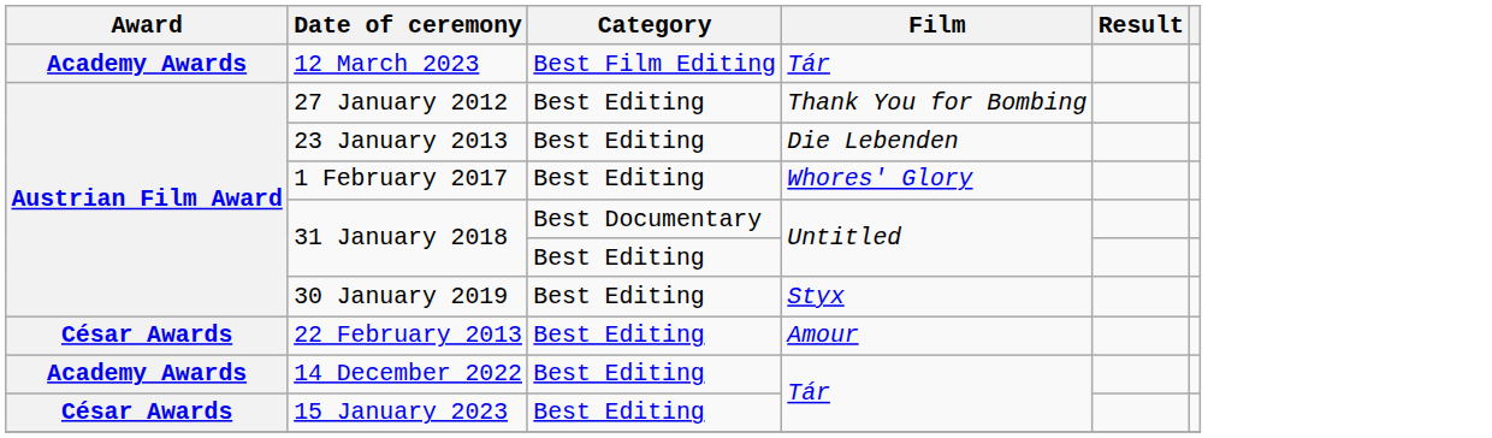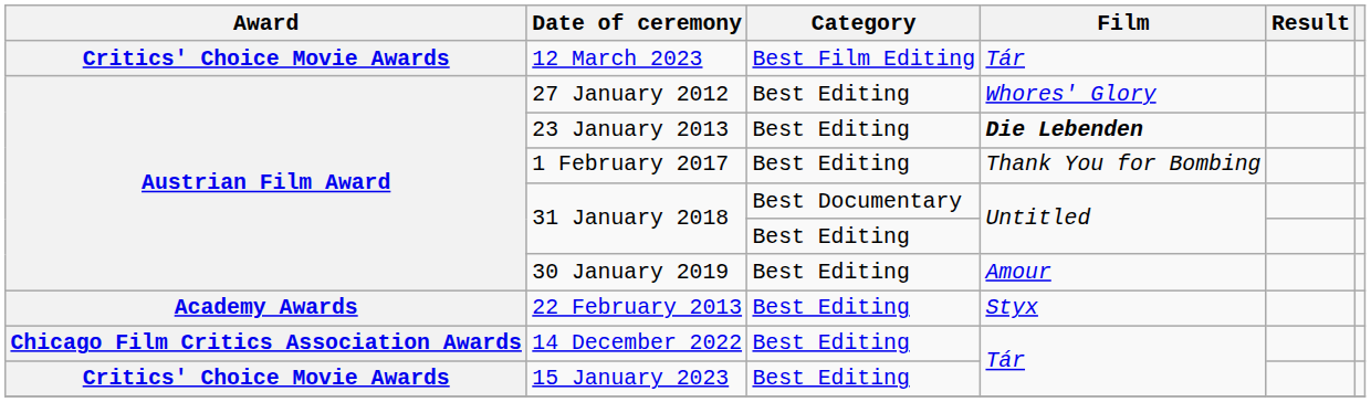 <table class="wikitable sortable plainrowheaders">
 <tr>
 <th scope="col">Award</th>
 <th scope="col">Date of ceremony</th>
 <th scope="col">Category</th>
 <th scope="col">Film</th>
 <th scope="col">Result</th>
 <th scope="col" class="unsortable"></th>
 </tr>
 <tr>
-<th scope="row"><a href='#'>Academy Awards</a></th>
+<th scope="row"><a href='#'>Critics' Choice Movie Awards</a></th>
 <td><a href='#'>12 March 2023</a></td>
 <td><a href='#'>Best Film Editing</a></td>
 <td><em><a href='#'>Tár</a></em></td>
 <td></td>
 <td align="center"></td>
 </tr>
 <tr>
 <th rowspan="6" scope="row"><a href='#'>Austrian Film Award</a></th>
 <td>27 January 2012</td>
 <td>Best Editing</td>
-<td><em>Thank You for Bombing</em></td>
+<td><em><a href='#'>Whores' Glory</a></em></td>
 <td></td>
 <td align="center"></td>
 </tr>
 <tr>
 <td>23 January 2013</td>
 <td>Best Editing</td>
-<td><em>Die Lebenden</em></td>
+<td><strong><em>Die Lebenden</em></strong></td>
 <td></td>
 <td></td>
 </tr>
 <tr>
 <td>1 February 2017</td>
 <td>Best Editing</td>
-<td><em><a href='#'>Whores' Glory</a></em></td>
+<td><em>Thank You for Bombing</em></td>
 <td></td>
 <td></td>
 </tr>
 <tr>
 <td rowspan="2">31 January 2018</td>
 <td>Best Documentary</td>
 <td rowspan="2"><em>Untitled</em></td>
 <td></td>
 <td></td>
 </tr>
 <tr>
 <td>Best Editing</td>
 <td></td>
 <td></td>
 </tr>
 <tr>
 <td>30 January 2019</td>
 <td>Best Editing</td>
-<td><em><a href='#'>Styx</a></em></td>
+<td><em><a href='#'>Amour</a></em></td>
 <td></td>
 <td></td>
 </tr>
 <tr>
-<th scope="row"><a href='#'>César Awards</a></th>
+<th scope="row"><a href='#'>Academy Awards</a></th>
 <td><a href='#'>22 February 2013</a></td>
 <td><a href='#'>Best Editing</a></td>
-<td><em><a href='#'>Amour</a></em></td>
+<td><em><a href='#'>Styx</a></em></td>
 <td></td>
 <td align="center"></td>
 </tr>
 <tr>
-<th scope="row"><a href='#'>Academy Awards</a></th>
+<th scope="row"><a href='#'>Chicago Film Critics Association Awards</a></th>
 <td><a href='#'>14 December 2022</a></td>
 <td><a href='#'>Best Editing</a></td>
 <td rowspan="2"><em><a href='#'>Tár</a></em></td>
 <td></td>
 <td align="center"></td>
 </tr>
 <tr>
-<th scope="row"><a href='#'>César Awards</a></th>
+<th scope="row"><a href='#'>Critics' Choice Movie Awards</a></th>
 <td><a href='#'>15 January 2023</a></td>
 <td><a href='#'>Best Editing</a></td>
 <td></td>
 <td align="center"></td>
 </tr>
 <tr>
 </tr>
 </table>
